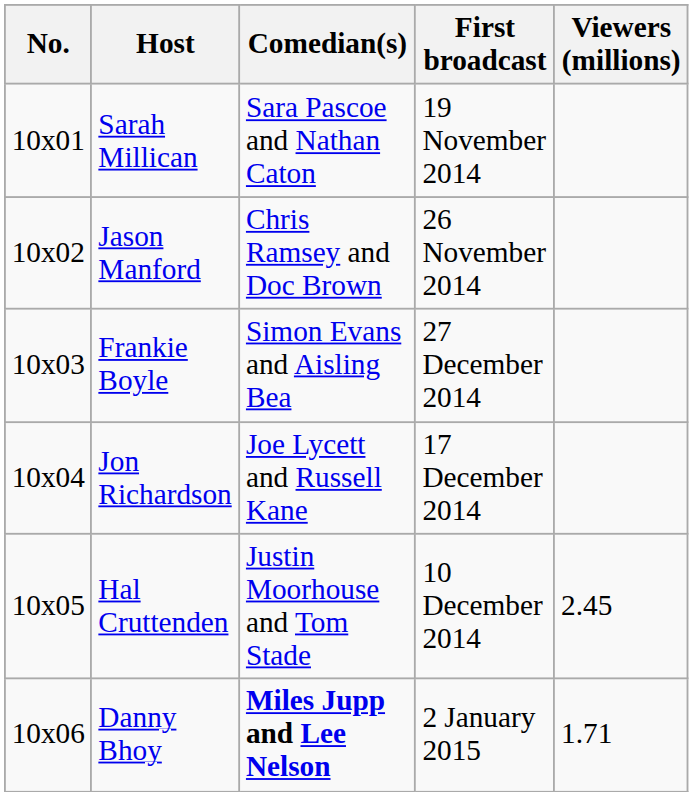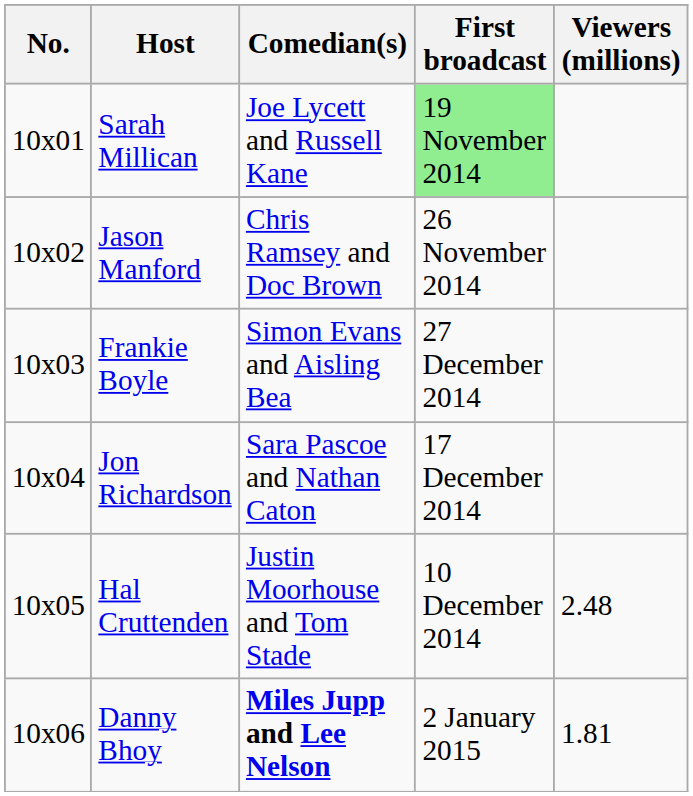 <table class="wikitable" style="width:60%;">
 <tr>
 <th>No.</th>
 <th>Host</th>
 <th>Comedian(s)</th>
 <th>First broadcast</th>
 <th>Viewers (millions)</th>
 </tr>
 <tr>
 <td>10x01</td>
 <td><a href='#'>Sarah Millican</a></td>
-<td><a href='#'>Sara Pascoe</a> and <a href='#'>Nathan Caton</a></td>
-<td>19 November 2014</td>
+<td><a href='#'>Joe Lycett</a> and <a href='#'>Russell Kane</a></td>
+<td style="background: lightgreen;">19 November 2014</td>
 <td></td>
 </tr>
 <tr>
 <td>10x02</td>
 <td><a href='#'>Jason Manford</a></td>
 <td><a href='#'>Chris Ramsey</a> and <a href='#'>Doc Brown</a></td>
 <td>26 November 2014</td>
 <td></td>
 </tr>
 <tr>
 <td>10x03</td>
 <td><a href='#'>Frankie Boyle</a></td>
 <td><a href='#'>Simon Evans</a> and <a href='#'>Aisling Bea</a></td>
 <td>27 December 2014</td>
 <td></td>
 </tr>
 <tr>
 <td>10x04</td>
 <td><a href='#'>Jon Richardson</a></td>
-<td><a href='#'>Joe Lycett</a> and <a href='#'>Russell Kane</a></td>
+<td><a href='#'>Sara Pascoe</a> and <a href='#'>Nathan Caton</a></td>
 <td>17 December 2014</td>
 <td></td>
 </tr>
 <tr>
 <td>10x05</td>
 <td><a href='#'>Hal Cruttenden</a></td>
 <td><a href='#'>Justin Moorhouse</a> and <a href='#'>Tom Stade</a></td>
 <td>10 December 2014</td>
-<td>2.45</td>
+<td>2.48</td>
 </tr>
 <tr>
 <td>10x06</td>
 <td><a href='#'>Danny Bhoy</a></td>
 <td><strong><a href='#'>Miles Jupp</a> and <a href='#'>Lee Nelson</a></strong></td>
 <td>2 January 2015</td>
-<td>1.71</td>
+<td>1.81</td>
 </tr>
 </table>
